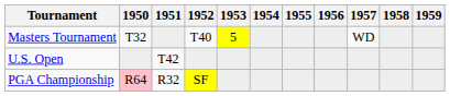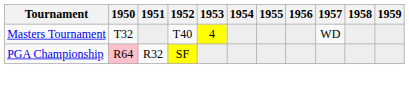 <table class="wikitable" style="font-size:95%;text-align:center;">
 <tr>
 <th>Tournament</th>
 <th>1950</th>
 <th>1951</th>
 <th>1952</th>
 <th>1953</th>
 <th>1954</th>
 <th>1955</th>
 <th>1956</th>
 <th>1957</th>
 <th>1958</th>
 <th>1959</th>
 </tr>
 <tr>
 <td align=left><a href='#'>Masters Tournament</a></td>
 <td>T32</td>
 <td style="background:#eeeeee;"></td>
 <td>T40</td>
-<td style="background:yellow;">5</td>
+<td style="background:yellow;">4</td>
 <td style="background:#eeeeee;"></td>
 <td style="background:#eeeeee;"></td>
 <td style="background:#eeeeee;"></td>
 <td>WD</td>
-<td style="background:#eeeeee;"></td>
-<td style="background:#eeeeee;"></td>
-</tr>
-<tr>
-<td align=left><a href='#'>U.S. Open</a></td>
-<td style="background:#eeeeee;"></td>
-<td>T42</td>
-<td style="background:#eeeeee;"></td>
-<td style="background:#eeeeee;"></td>
-<td style="background:#eeeeee;"></td>
-<td style="background:#eeeeee;"></td>
-<td style="background:#eeeeee;"></td>
-<td style="background:#eeeeee;"></td>
 <td style="background:#eeeeee;"></td>
 <td style="background:#eeeeee;"></td>
 </tr>
 <tr>
 <td align=left><a href='#'>PGA Championship</a></td>
 <td style="background: pink;">R64</td>
 <td>R32</td>
 <td style="background:yellow;">SF</td>
 <td style="background:#eeeeee;"></td>
 <td style="background:#eeeeee;"></td>
 <td style="background:#eeeeee;"></td>
 <td style="background:#eeeeee;"></td>
 <td style="background:#eeeeee;"></td>
 <td style="background:#eeeeee;"></td>
 <td style="background:#eeeeee;"></td>
 </tr>
 </table>
